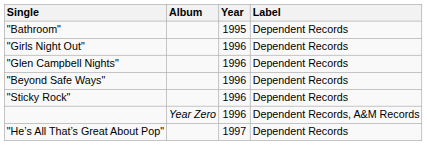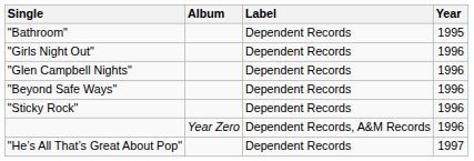 <table class="wikitable">
 <tr>
 <th style="text-align:left; vertical-align:top;">Single</th>
 <th style="text-align:left; vertical-align:top;">Album</th>
+<th style="text-align:left; vertical-align:top;">Label</th>
 <th style="vertical-align:top; text-align:left; width:40px;">Year</th>
-<th style="text-align:left; vertical-align:top;">Label</th>
 </tr>
 <tr style="vertical-align:top;">
 <td style="text-align:left; ">"Bathroom"</td>
 <td style="text-align:left; vertical-align:top;"></td>
+<td style="text-align:left; ">Dependent Records</td>
 <td style="text-align:center; ">1995</td>
-<td style="text-align:left; ">Dependent Records</td>
 </tr>
 <tr style="vertical-align:top;">
 <td style="text-align:left; ">"Girls Night Out"</td>
 <td style="text-align:left; vertical-align:top;"></td>
+<td style="text-align:left; ">Dependent Records</td>
 <td style="text-align:center; ">1996</td>
-<td style="text-align:left; ">Dependent Records</td>
 </tr>
 <tr style="vertical-align:top;">
 <td style="text-align:left; ">"Glen Campbell Nights"</td>
 <td style="text-align:left; vertical-align:top;"></td>
+<td style="text-align:left; ">Dependent Records</td>
 <td style="text-align:center; ">1996</td>
-<td style="text-align:left; ">Dependent Records</td>
 </tr>
 <tr style="vertical-align:top;">
 <td style="text-align:left; ">"Beyond Safe Ways"</td>
 <td style="text-align:left; vertical-align:top;"></td>
+<td style="text-align:left; ">Dependent Records</td>
 <td style="text-align:center; ">1996</td>
-<td style="text-align:left; ">Dependent Records</td>
 </tr>
 <tr style="vertical-align:top;">
 <td style="text-align:left; ">"Sticky Rock"</td>
 <td style="text-align:left; vertical-align:top;"></td>
+<td style="text-align:left; ">Dependent Records</td>
 <td style="text-align:center; ">1996</td>
-<td style="text-align:left; ">Dependent Records</td>
 </tr>
 <tr style="vertical-align:top;">
 <td style="text-align:left; vertical-align:top;"></td>
 <td style="text-align:left; "><em>Year Zero</em></td>
+<td style="text-align:left; ">Dependent Records, A&M Records</td>
 <td style="text-align:center; ">1996</td>
-<td style="text-align:left; ">Dependent Records, A&M Records</td>
 </tr>
 <tr style="vertical-align:top;">
 <td style="text-align:left; ">"He’s All That’s Great About Pop"</td>
 <td style="text-align:left; vertical-align:top;"></td>
+<td style="text-align:left; ">Dependent Records</td>
 <td style="text-align:center; ">1997</td>
-<td style="text-align:left; ">Dependent Records</td>
 </tr>
 </table>
